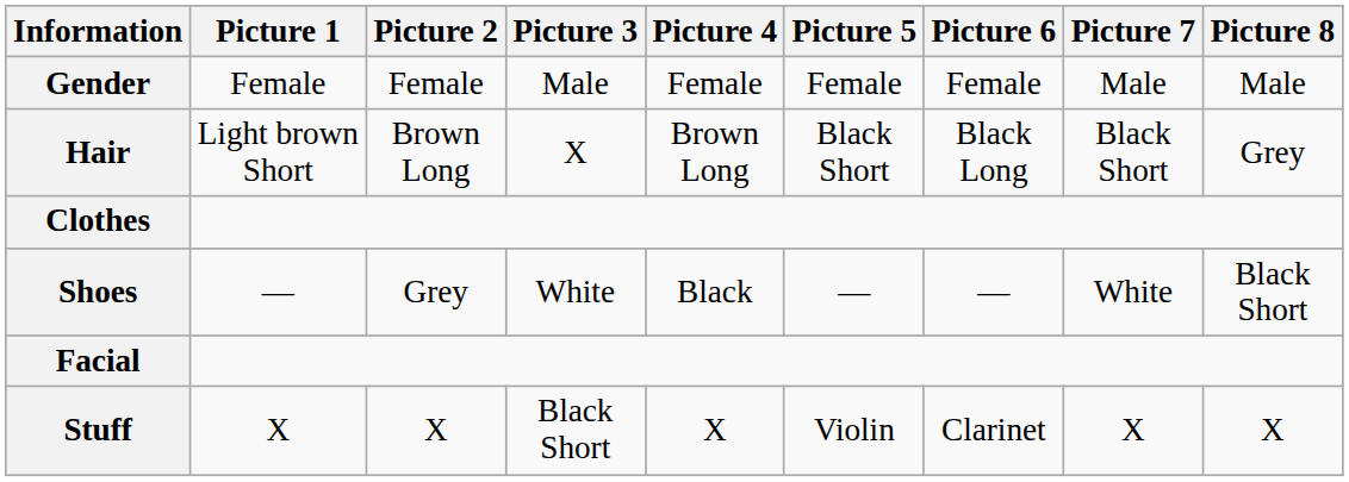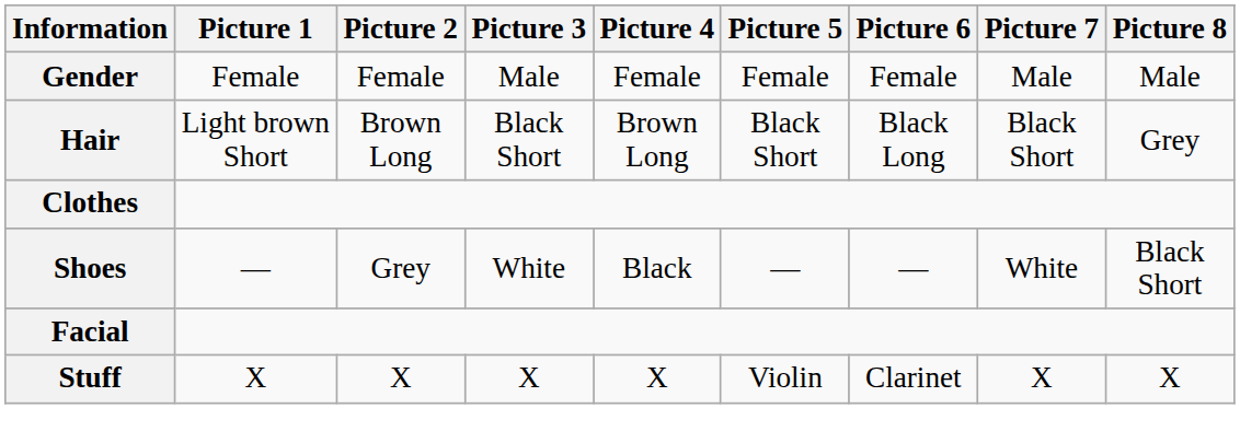 <table class="wikitable plainrowheaders" style="text-align:center">
 <tr>
 <th scope="row">Information</th>
 <th scope="row" style="text-align:center">Picture 1</th>
 <th scope="row" style="text-align:center">Picture 2</th>
 <th scope="row" style="text-align:center">Picture 3</th>
 <th scope="row" style="text-align:center">Picture 4</th>
 <th scope="col">Picture 5</th>
 <th scope="row" style="text-align:center">Picture 6</th>
 <th scope="row" style="text-align:center">Picture 7</th>
 <th scope="row" style="text-align:center">Picture 8</th>
 </tr>
 <tr>
 <th scope="row">Gender</th>
 <td>Female</td>
 <td>Female</td>
 <td>Male</td>
 <td>Female</td>
 <td>Female</td>
 <td>Female</td>
 <td>Male</td>
 <td>Male</td>
 </tr>
 <tr>
 <th scope="row">Hair</th>
 <td>Light brown<br>Short</td>
 <td>Brown<br>Long</td>
-<td>X</td>
+<td>Black<br>Short</td>
 <td>Brown<br>Long</td>
 <td>Black<br>Short</td>
 <td>Black<br>Long</td>
 <td>Black<br>Short</td>
 <td>Grey</td>
 </tr>
 <tr>
 <th scope="row">Clothes</th>
 <td colspan="8"></td>
 </tr>
 <tr>
 <th scope="row">Shoes</th>
 <td>—</td>
 <td>Grey</td>
 <td>White</td>
 <td>Black</td>
 <td>—</td>
 <td>—</td>
 <td>White</td>
 <td>Black<br>Short</td>
 </tr>
 <tr>
 <th scope="row">Facial</th>
 <td colspan="8"></td>
 </tr>
 <tr>
 <th scope="row">Stuff</th>
 <td>X</td>
 <td>X</td>
-<td>Black<br>Short</td>
+<td>X</td>
 <td>X</td>
 <td>Violin</td>
 <td>Clarinet</td>
 <td>X</td>
 <td>X</td>
 </tr>
 </table>
